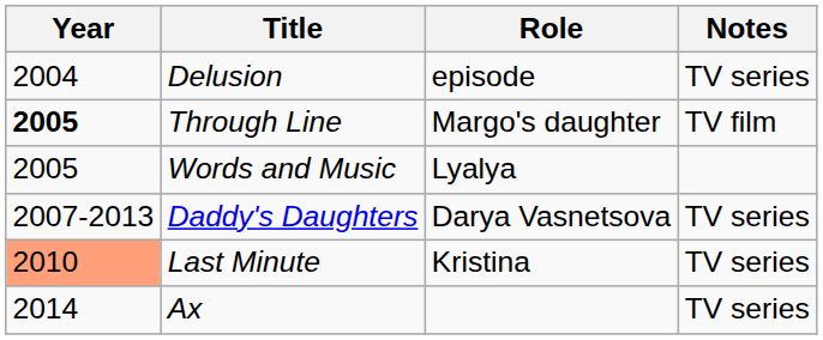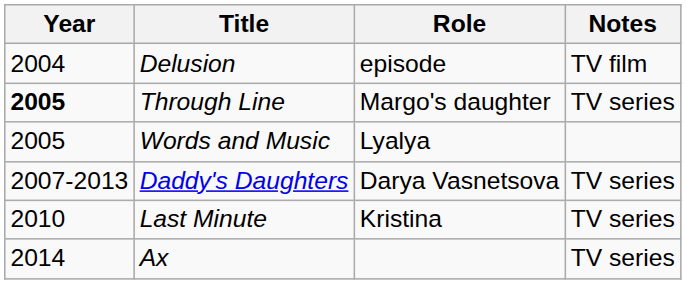 <table class="wikitable sortable">
 <tr>
 <th>Year</th>
 <th>Title</th>
 <th>Role</th>
 <th>Notes</th>
 </tr>
 <tr>
 <td>2004</td>
 <td><em>Delusion</em></td>
 <td>episode</td>
-<td>TV series</td>
+<td>TV film</td>
 </tr>
 <tr>
 <td><strong>2005</strong></td>
 <td><em>Through Line</em></td>
 <td>Margo's daughter</td>
-<td>TV film</td>
+<td>TV series</td>
 </tr>
 <tr>
 <td>2005</td>
 <td><em>Words and Music</em></td>
 <td>Lyalya</td>
 <td></td>
 </tr>
 <tr>
 <td>2007-2013</td>
 <td><em><a href='#'>Daddy's Daughters</a></em></td>
 <td>Darya Vasnetsova</td>
 <td>TV series</td>
 </tr>
 <tr>
-<td style="background: lightsalmon;">2010</td>
+<td>2010</td>
 <td><em>Last Minute</em></td>
 <td>Kristina</td>
 <td>TV series</td>
 </tr>
 <tr>
 <td>2014</td>
 <td><em>Ax</em></td>
 <td></td>
 <td>TV series</td>
 </tr>
 </table>
